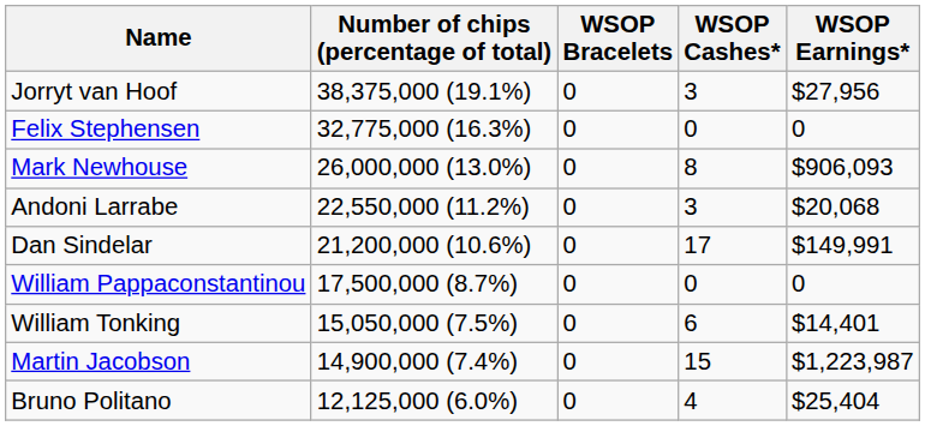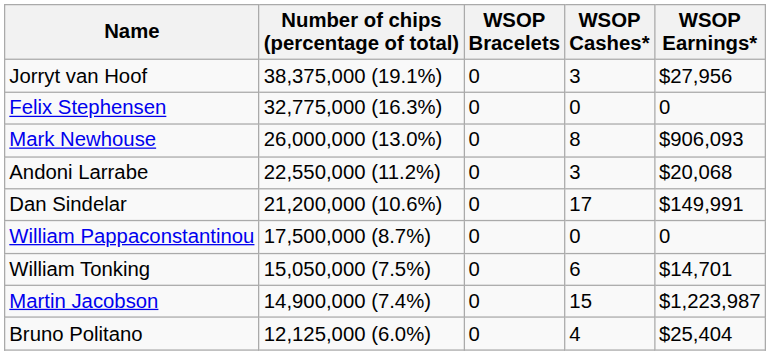 <table class="wikitable sortable">
 <tr>
 <th>Name</th>
 <th>Number of chips<br>(percentage of total)</th>
 <th>WSOP<br>Bracelets</th>
 <th>WSOP<br>Cashes*</th>
 <th>WSOP<br>Earnings*</th>
 </tr>
 <tr>
 <td> Jorryt van Hoof</td>
 <td>38,375,000 (19.1%)</td>
 <td>0</td>
 <td>3</td>
 <td>$27,956</td>
 </tr>
 <tr>
 <td> <a href='#'>Felix Stephensen</a></td>
 <td>32,775,000 (16.3%)</td>
 <td>0</td>
 <td>0</td>
 <td>0</td>
 </tr>
 <tr>
 <td> <a href='#'>Mark Newhouse</a></td>
 <td>26,000,000 (13.0%)</td>
 <td>0</td>
 <td>8</td>
 <td>$906,093</td>
 </tr>
 <tr>
 <td> Andoni Larrabe</td>
 <td>22,550,000 (11.2%)</td>
 <td>0</td>
 <td>3</td>
 <td>$20,068</td>
 </tr>
 <tr>
 <td> Dan Sindelar</td>
 <td>21,200,000 (10.6%)</td>
 <td>0</td>
 <td>17</td>
 <td>$149,991</td>
 </tr>
 <tr>
 <td> <a href='#'>William Pappaconstantinou</a></td>
 <td>17,500,000 (8.7%)</td>
 <td>0</td>
 <td>0</td>
 <td>0</td>
 </tr>
 <tr>
 <td> William Tonking</td>
 <td>15,050,000 (7.5%)</td>
 <td>0</td>
 <td>6</td>
-<td>$14,401</td>
+<td>$14,701</td>
 </tr>
 <tr>
 <td> <a href='#'>Martin Jacobson</a></td>
 <td>14,900,000 (7.4%)</td>
 <td>0</td>
 <td>15</td>
 <td>$1,223,987</td>
 </tr>
 <tr>
 <td> Bruno Politano</td>
 <td>12,125,000 (6.0%)</td>
 <td>0</td>
 <td>4</td>
 <td>$25,404</td>
 </tr>
 </table>
